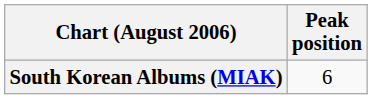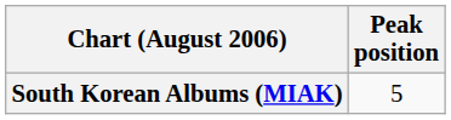 <table class="wikitable plainrowheaders">
 <tr>
 <th>Chart (August 2006)</th>
 <th>Peak<br>position</th>
 </tr>
 <tr>
 <th scope="row">South Korean Albums (<a href='#'>MIAK</a>)</th>
-<td style="text-align:center;">6</td>
+<td style="text-align:center;">5</td>
 </tr>
 </table>
